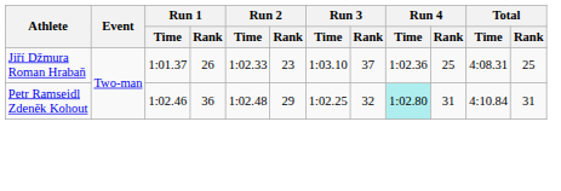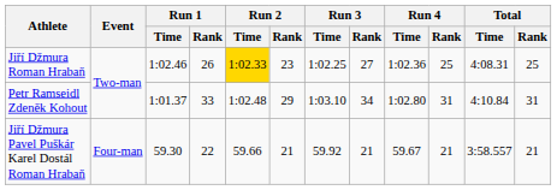 <table class="wikitable" style="font-size:90%">
 <tr>
 <th rowspan="2">Athlete</th>
 <th rowspan="2">Event</th>
 <th colspan="2">Run 1</th>
 <th colspan="2">Run 2</th>
 <th colspan="2">Run 3</th>
 <th colspan="2">Run 4</th>
 <th colspan="2">Total</th>
 </tr>
 <tr>
 <th>Time</th>
 <th>Rank</th>
 <th>Time</th>
 <th>Rank</th>
 <th>Time</th>
 <th>Rank</th>
 <th>Time</th>
 <th>Rank</th>
 <th>Time</th>
 <th>Rank</th>
 </tr>
 <tr align="center">
 <td align="left"><a href='#'>Jiří Džmura</a><br><a href='#'>Roman Hrabaň</a></td>
 <td align="left" rowspan=2><a href='#'>Two-man</a></td>
-<td>1:01.37</td>
+<td>1:02.46</td>
 <td>26</td>
-<td>1:02.33</td>
+<td style="background: gold;">1:02.33</td>
 <td>23</td>
-<td>1:03.10</td>
-<td>37</td>
+<td>1:02.25</td>
+<td>27</td>
 <td>1:02.36</td>
 <td>25</td>
 <td>4:08.31</td>
 <td>25</td>
 </tr>
 <tr align="center">
 <td align="left"><a href='#'>Petr Ramseidl</a><br><a href='#'>Zdeněk Kohout</a></td>
-<td>1:02.46</td>
-<td>36</td>
+<td>1:01.37</td>
+<td>33</td>
 <td>1:02.48</td>
 <td>29</td>
-<td>1:02.25</td>
-<td>32</td>
-<td style="background: paleturquoise;">1:02.80</td>
+<td>1:03.10</td>
+<td>34</td>
+<td>1:02.80</td>
 <td>31</td>
 <td>4:10.84</td>
 <td>31</td>
 </tr>
+<tr align="center">
+<td align="left"><a href='#'>Jiří Džmura</a> <br> <a href='#'>Pavel Puškár</a> <br> Karel Dostál <br> <a href='#'>Roman Hrabaň</a></td>
+<td align="left"><a href='#'>Four-man</a></td>
+<td>59.30</td>
+<td>22</td>
+<td>59.66</td>
+<td>21</td>
+<td>59.92</td>
+<td>21</td>
+<td>59.67</td>
+<td>21</td>
+<td>3:58.557</td>
+<td>21</td>
+</tr>
 </table>
